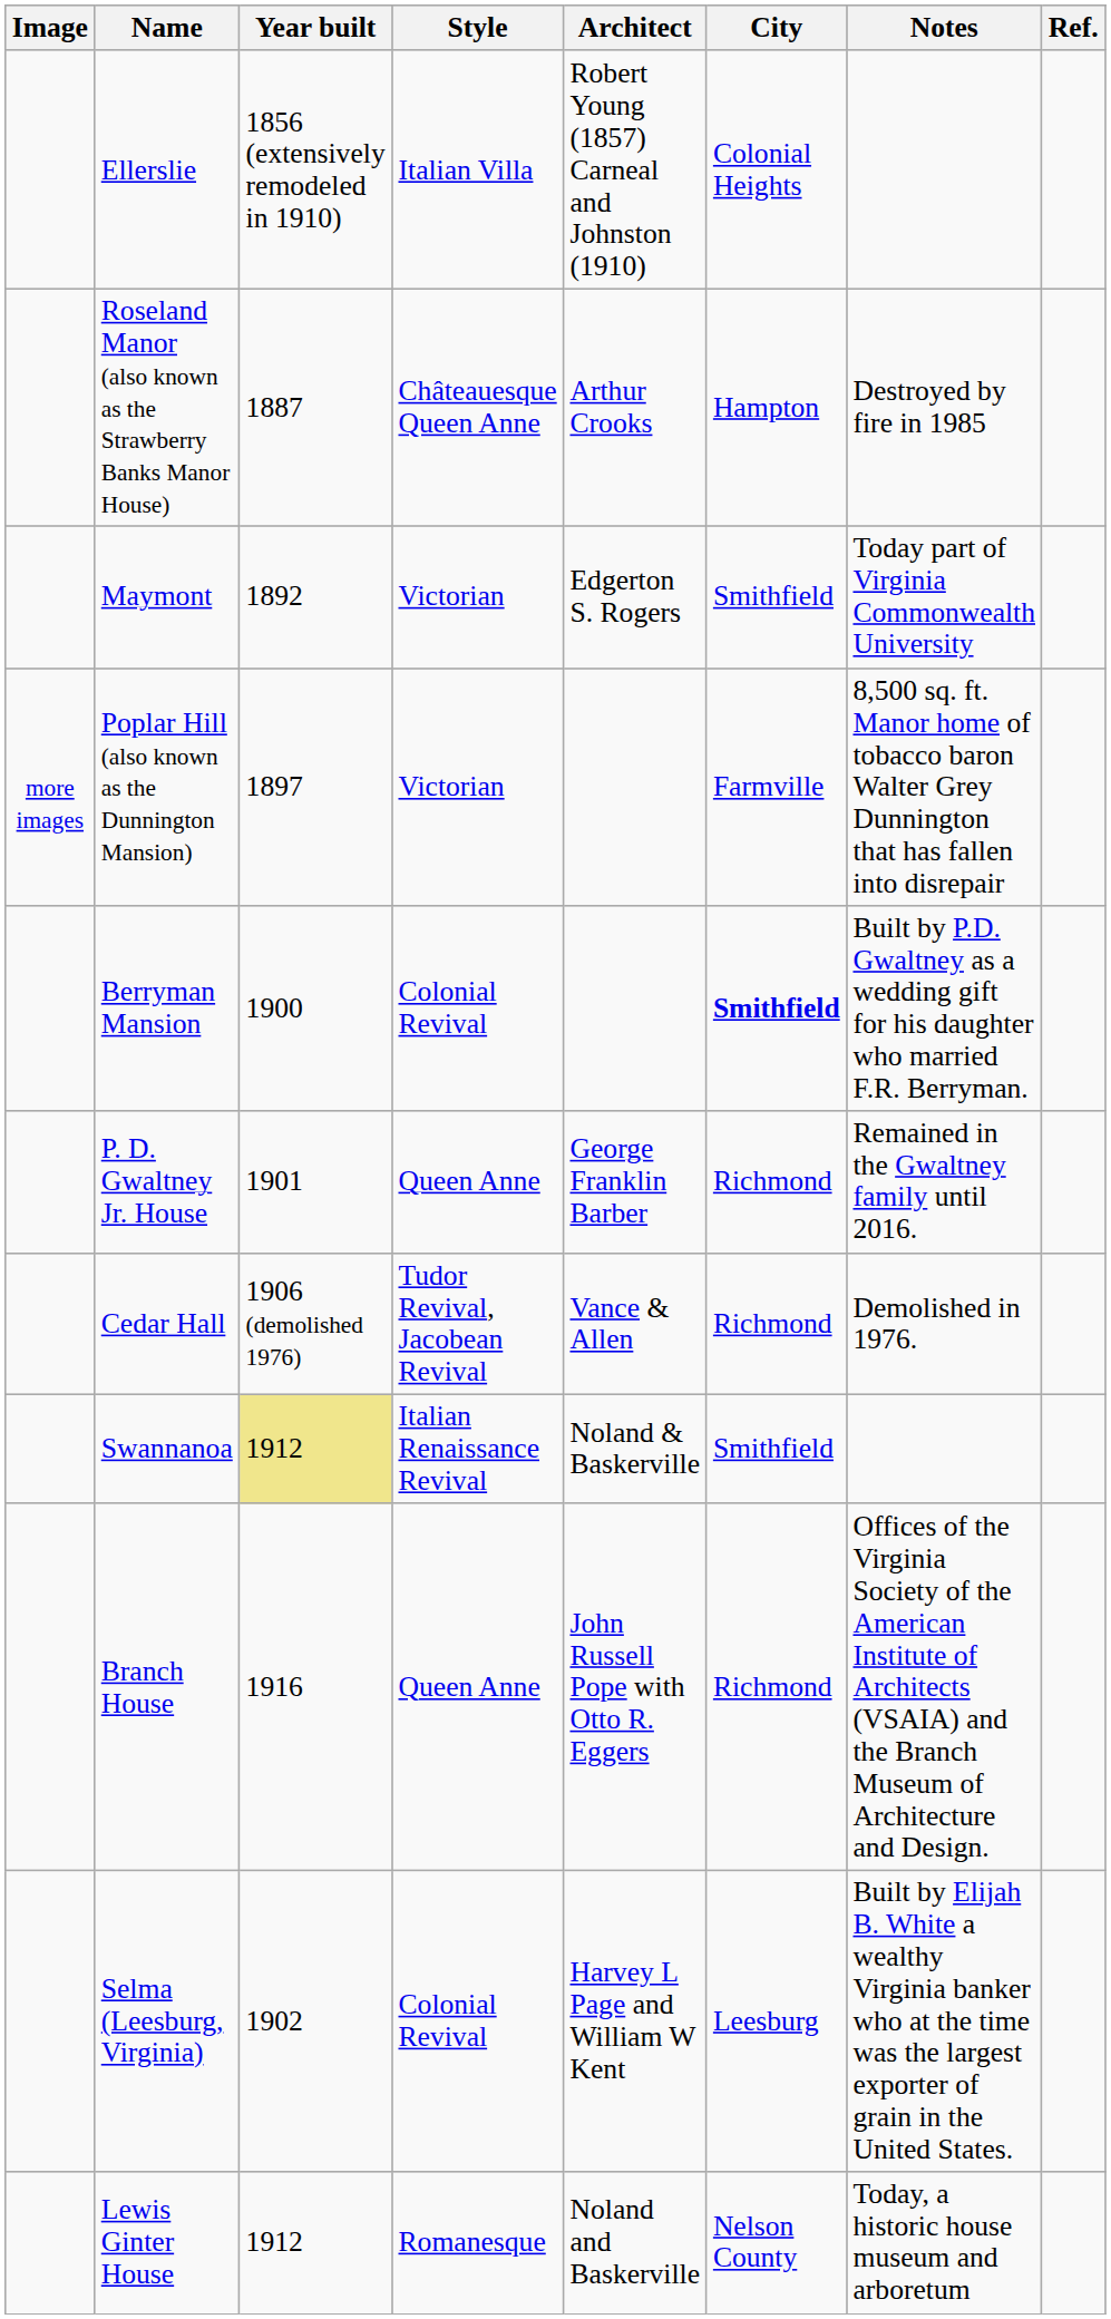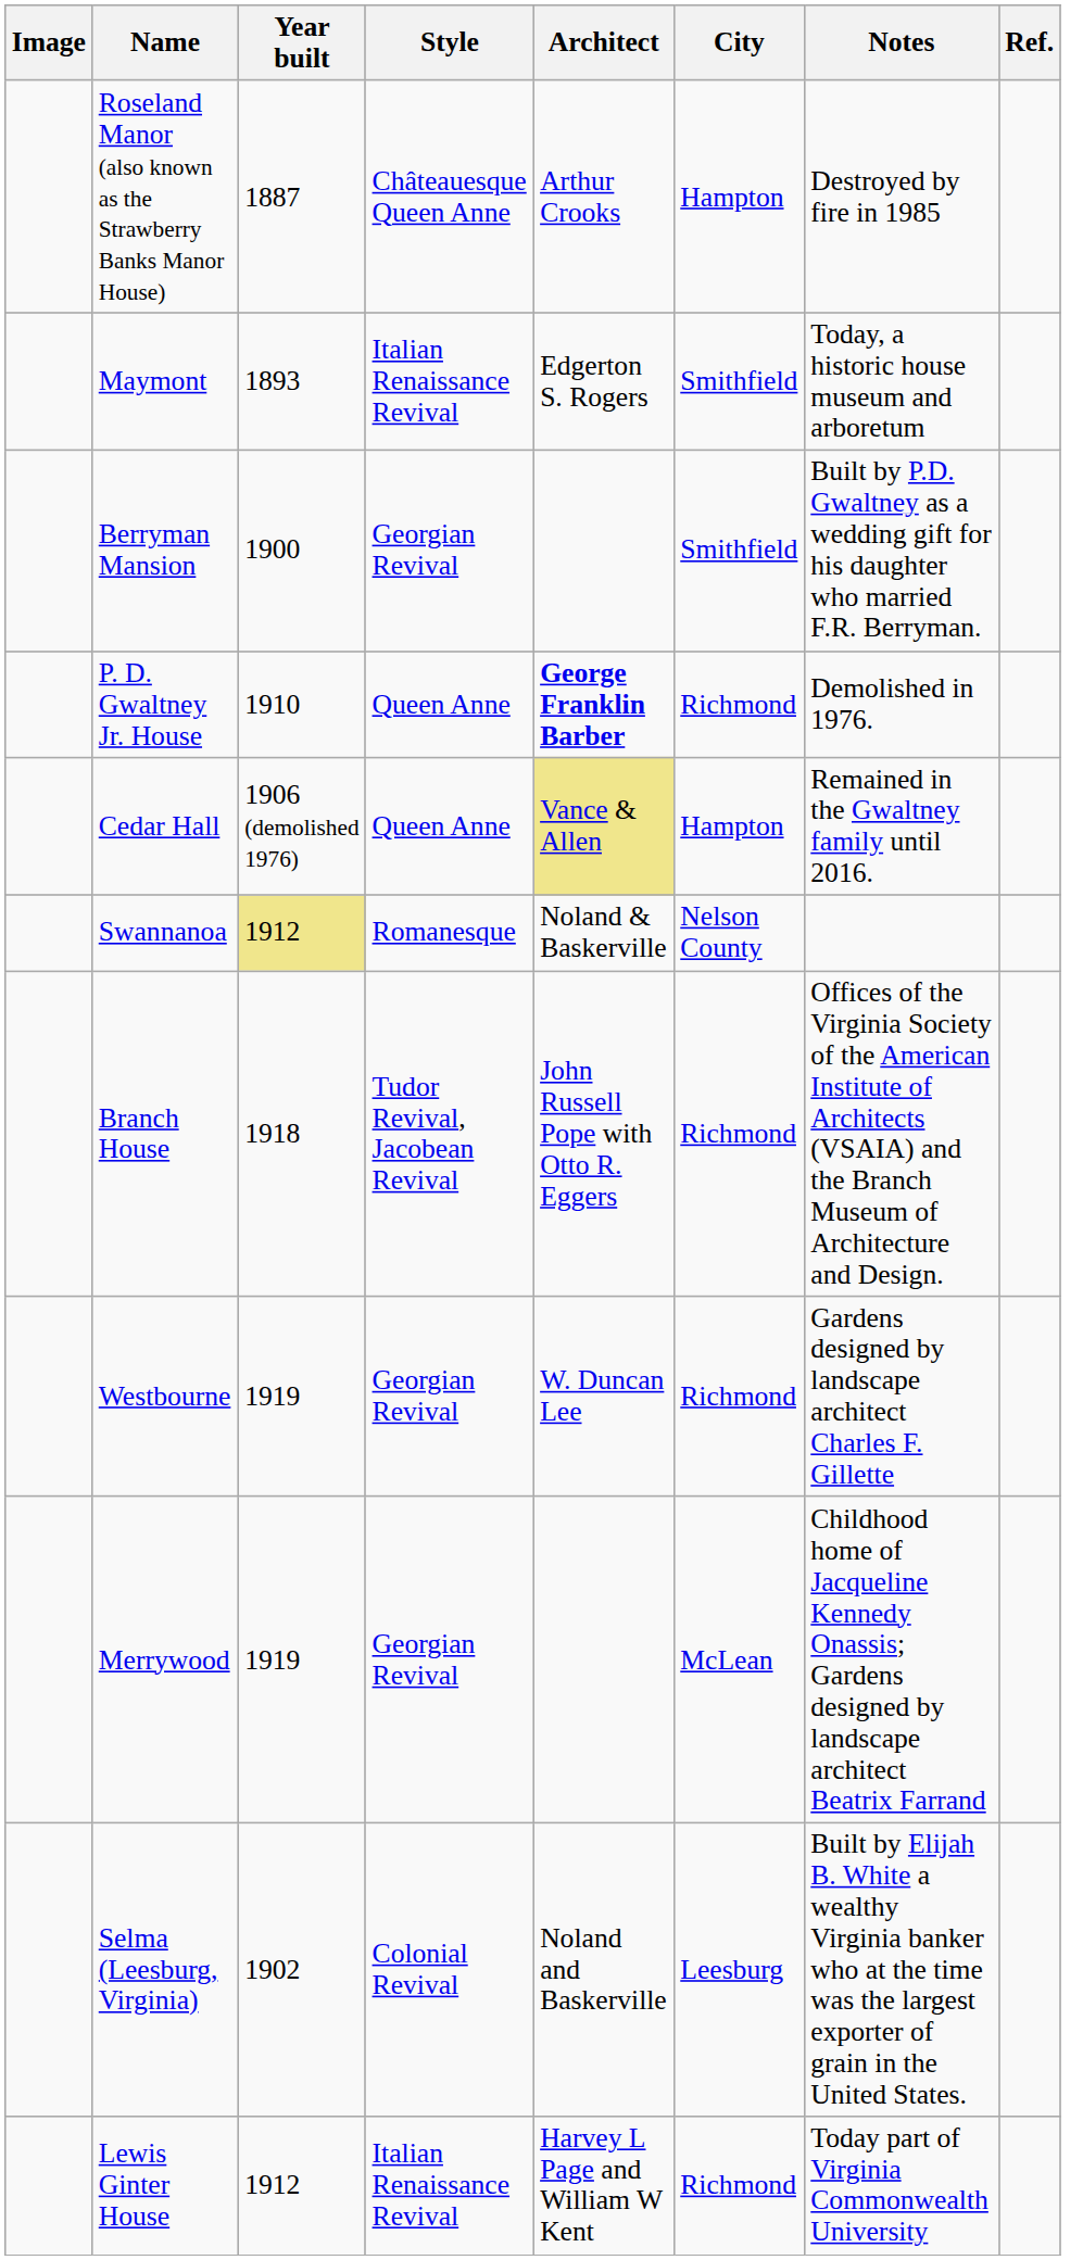 <table class="sortable wikitable">
 <tr>
 <th>Image</th>
 <th>Name</th>
 <th>Year built</th>
 <th>Style</th>
 <th>Architect</th>
 <th>City</th>
 <th>Notes</th>
 <th>Ref.</th>
-</tr>
-<tr>
-<td style="text-align:center;"><br><small></small></td>
-<td><a href='#'>Ellerslie</a></td>
-<td>1856 (extensively remodeled in 1910)</td>
-<td><a href='#'>Italian Villa</a></td>
-<td>Robert Young (1857)<br>Carneal and Johnston (1910)</td>
-<td><a href='#'>Colonial Heights</a></td>
-<td></td>
-<td></td>
 </tr>
 <tr>
 <td style="text-align:center;"><br><small></small></td>
 <td><a href='#'>Roseland Manor</a><br><small>(also known as the Strawberry Banks Manor House)</small></td>
 <td>1887</td>
 <td><a href='#'>Châteauesque</a> <a href='#'>Queen Anne</a></td>
 <td><a href='#'>Arthur Crooks</a></td>
 <td><a href='#'>Hampton</a></td>
 <td>Destroyed by fire in 1985</td>
 <td></td>
 </tr>
 <tr>
 <td style="text-align:center;"><br><small></small></td>
 <td><a href='#'>Maymont</a></td>
-<td>1892</td>
-<td><a href='#'>Victorian</a></td>
+<td>1893</td>
+<td><a href='#'>Italian Renaissance Revival</a></td>
 <td>Edgerton S. Rogers</td>
 <td><a href='#'>Smithfield</a></td>
-<td>Today part of <a href='#'>Virginia Commonwealth University</a></td>
-<td></td>
-</tr>
-<tr>
-<td style="text-align:center;"><br><small><a href='#'>more images</a></small></td>
-<td><a href='#'>Poplar Hill</a><br><small>(also known as the Dunnington Mansion)</small></td>
-<td>1897</td>
-<td><a href='#'>Victorian</a></td>
-<td></td>
-<td><a href='#'>Farmville</a></td>
-<td>8,500 sq. ft. <a href='#'>Manor home</a> of tobacco baron Walter Grey Dunnington that has fallen into disrepair</td>
+<td>Today, a historic house museum and arboretum</td>
 <td></td>
 </tr>
 <tr>
 <td style="text-align:center;"><small></small></td>
 <td><a href='#'>Berryman Mansion</a></td>
 <td>1900</td>
-<td><a href='#'>Colonial Revival</a></td>
+<td><a href='#'>Georgian Revival</a></td>
 <td></td>
-<td><strong><a href='#'>Smithfield</a></strong></td>
+<td><a href='#'>Smithfield</a></td>
 <td>Built by <a href='#'>P.D. Gwaltney</a> as a wedding gift for his daughter who married F.R. Berryman.</td>
 <td></td>
 </tr>
 <tr>
 <td style="text-align:center;"><br><small></small></td>
 <td><a href='#'>P. D. Gwaltney Jr. House</a></td>
-<td>1901</td>
+<td>1910</td>
 <td><a href='#'>Queen Anne</a></td>
-<td><a href='#'>George Franklin Barber</a></td>
+<td><strong><a href='#'>George Franklin Barber</a></strong></td>
 <td><a href='#'>Richmond</a></td>
-<td>Remained in the <a href='#'>Gwaltney family</a> until 2016.</td>
+<td>Demolished in 1976.</td>
 <td></td>
 </tr>
 <tr>
 <td style="text-align:center;"><small></small></td>
 <td><a href='#'>Cedar Hall</a></td>
 <td>1906<br><small>(demolished 1976)</small></td>
-<td><a href='#'>Tudor Revival</a>, <a href='#'>Jacobean Revival</a></td>
-<td><a href='#'>Vance</a> & <a href='#'>Allen</a></td>
-<td><a href='#'>Richmond</a></td>
-<td>Demolished in 1976.</td>
+<td><a href='#'>Queen Anne</a></td>
+<td style="background: khaki;"><a href='#'>Vance</a> & <a href='#'>Allen</a></td>
+<td><a href='#'>Hampton</a></td>
+<td>Remained in the <a href='#'>Gwaltney family</a> until 2016.</td>
 <td></td>
 </tr>
 <tr>
 <td style="text-align:center;"><br><small></small></td>
 <td><a href='#'>Swannanoa</a></td>
 <td style="background: khaki;">1912</td>
-<td><a href='#'>Italian Renaissance Revival</a></td>
+<td><a href='#'>Romanesque</a></td>
 <td>Noland & Baskerville</td>
-<td><a href='#'>Smithfield</a></td>
+<td><a href='#'>Nelson County</a></td>
 <td></td>
 <td></td>
 </tr>
 <tr>
 <td style="text-align:center;"><br><small></small></td>
 <td><a href='#'>Branch House</a></td>
-<td>1916</td>
-<td><a href='#'>Queen Anne</a></td>
+<td>1918</td>
+<td><a href='#'>Tudor Revival</a>, <a href='#'>Jacobean Revival</a></td>
 <td><a href='#'>John Russell Pope</a> with<br><a href='#'>Otto R. Eggers</a></td>
 <td><a href='#'>Richmond</a></td>
 <td>Offices of the Virginia Society of the <a href='#'>American Institute of Architects</a> (VSAIA) and the Branch Museum of Architecture and Design.</td>
+<td></td>
+</tr>
+<tr>
+<td style="text-align:center;"><br><small></small></td>
+<td><a href='#'>Westbourne</a></td>
+<td>1919</td>
+<td><a href='#'>Georgian Revival</a></td>
+<td><a href='#'>W. Duncan Lee</a></td>
+<td><a href='#'>Richmond</a></td>
+<td>Gardens designed by landscape architect <a href='#'>Charles F. Gillette</a></td>
+<td></td>
+</tr>
+<tr>
+<td style="text-align:center;"><small></small></td>
+<td><a href='#'>Merrywood</a></td>
+<td>1919</td>
+<td><a href='#'>Georgian Revival</a></td>
+<td></td>
+<td><a href='#'>McLean</a></td>
+<td>Childhood home of <a href='#'>Jacqueline Kennedy Onassis</a>; Gardens designed by landscape architect <a href='#'>Beatrix Farrand</a></td>
 <td></td>
 </tr>
 <tr>
 <td style="text-align:center;"><small></small></td>
 <td><a href='#'>Selma (Leesburg, Virginia)</a></td>
 <td>1902</td>
 <td><a href='#'>Colonial Revival</a></td>
-<td><a href='#'>Harvey L Page</a> and William W Kent</td>
+<td>Noland and Baskerville</td>
 <td><a href='#'>Leesburg</a></td>
 <td>Built by <a href='#'>Elijah B. White</a> a wealthy Virginia banker who at the time was the largest exporter of grain in the United States.</td>
 </tr>
 <tr>
 <td></td>
 <td><a href='#'>Lewis Ginter House</a></td>
 <td>1912</td>
-<td><a href='#'>Romanesque</a></td>
-<td>Noland and Baskerville</td>
-<td><a href='#'>Nelson County</a></td>
-<td>Today, a historic house museum and arboretum</td>
+<td><a href='#'>Italian Renaissance Revival</a></td>
+<td><a href='#'>Harvey L Page</a> and William W Kent</td>
+<td><a href='#'>Richmond</a></td>
+<td>Today part of <a href='#'>Virginia Commonwealth University</a></td>
 <td></td>
 </tr>
 </table>
